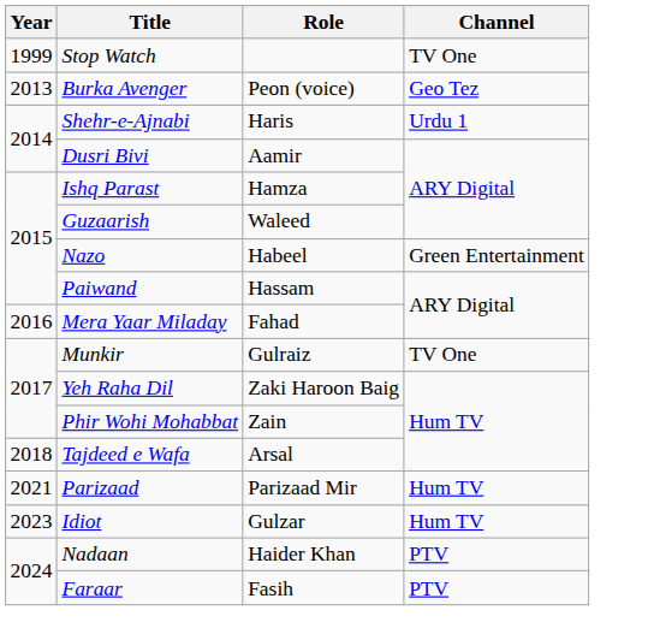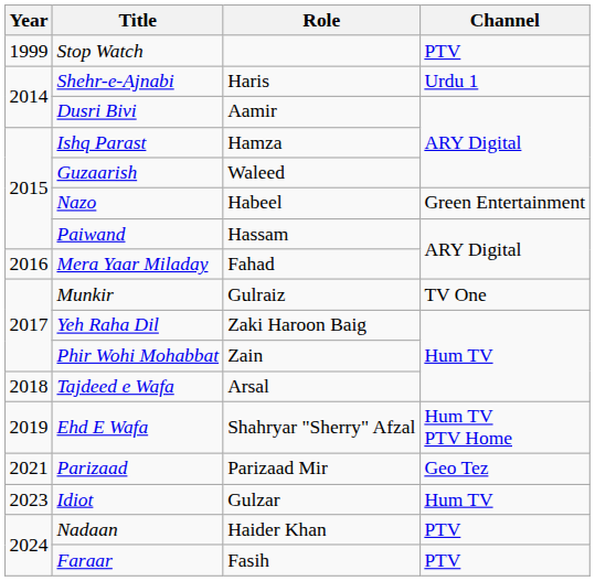 <table class="wikitable sortable">
 <tr>
 <th>Year</th>
 <th>Title</th>
 <th>Role</th>
 <th>Channel</th>
 </tr>
 <tr>
 <td>1999</td>
 <td><em>Stop Watch</em></td>
 <td></td>
-<td>TV One</td>
-</tr>
-<tr>
-<td>2013</td>
-<td><em><a href='#'>Burka Avenger</a></em></td>
-<td>Peon (voice)</td>
-<td><a href='#'>Geo Tez</a></td>
+<td><a href='#'>PTV</a></td>
 </tr>
 <tr>
 <td rowspan=2>2014</td>
 <td><em><a href='#'>Shehr-e-Ajnabi</a></em></td>
 <td>Haris</td>
 <td><a href='#'>Urdu 1</a></td>
 </tr>
 <tr>
 <td><em><a href='#'>Dusri Bivi</a></em></td>
 <td>Aamir</td>
 <td rowspan="3"><a href='#'>ARY Digital</a></td>
 </tr>
 <tr>
 <td rowspan=4>2015</td>
 <td><em><a href='#'>Ishq Parast</a></em></td>
 <td>Hamza</td>
 </tr>
 <tr>
 <td><em><a href='#'>Guzaarish</a></em></td>
 <td>Waleed</td>
 </tr>
 <tr>
 <td><em><a href='#'>Nazo</a></em></td>
 <td>Habeel</td>
 <td>Green Entertainment</td>
 </tr>
 <tr>
 <td><em><a href='#'>Paiwand</a></em></td>
 <td>Hassam</td>
 <td rowspan="2">ARY Digital</td>
 </tr>
 <tr>
 <td>2016</td>
 <td><em><a href='#'>Mera Yaar Miladay</a></em></td>
 <td>Fahad</td>
 </tr>
 <tr>
 <td rowspan=3>2017</td>
 <td><em>Munkir</em></td>
 <td>Gulraiz</td>
 <td>TV One</td>
 </tr>
 <tr>
 <td><em><a href='#'>Yeh Raha Dil</a></em></td>
 <td>Zaki Haroon Baig</td>
 <td rowspan="3"><a href='#'>Hum TV</a></td>
 </tr>
 <tr>
 <td><em><a href='#'>Phir Wohi Mohabbat</a></em></td>
 <td>Zain</td>
 </tr>
 <tr>
 <td>2018</td>
 <td><em><a href='#'>Tajdeed e Wafa</a></em></td>
 <td>Arsal</td>
 </tr>
 <tr>
+<td>2019</td>
+<td><em><a href='#'>Ehd E Wafa</a></em></td>
+<td>Shahryar "Sherry" Afzal</td>
+<td><a href='#'>Hum TV</a><br><a href='#'>PTV Home</a></td>
+</tr>
+<tr>
 <td>2021</td>
 <td><em><a href='#'>Parizaad</a></em></td>
 <td>Parizaad Mir</td>
-<td><a href='#'>Hum TV</a></td>
+<td><a href='#'>Geo Tez</a></td>
 </tr>
 <tr>
 <td>2023</td>
 <td><em><a href='#'>Idiot</a></em></td>
 <td>Gulzar</td>
 <td><a href='#'>Hum TV</a></td>
 </tr>
 <tr>
 <td rowspan="2">2024</td>
 <td><em>Nadaan</em></td>
 <td>Haider Khan</td>
 <td><a href='#'>PTV</a></td>
 </tr>
 <tr>
 <td><em><a href='#'>Faraar</a></em></td>
 <td>Fasih</td>
 <td><a href='#'>PTV</a></td>
 </tr>
 </table>
